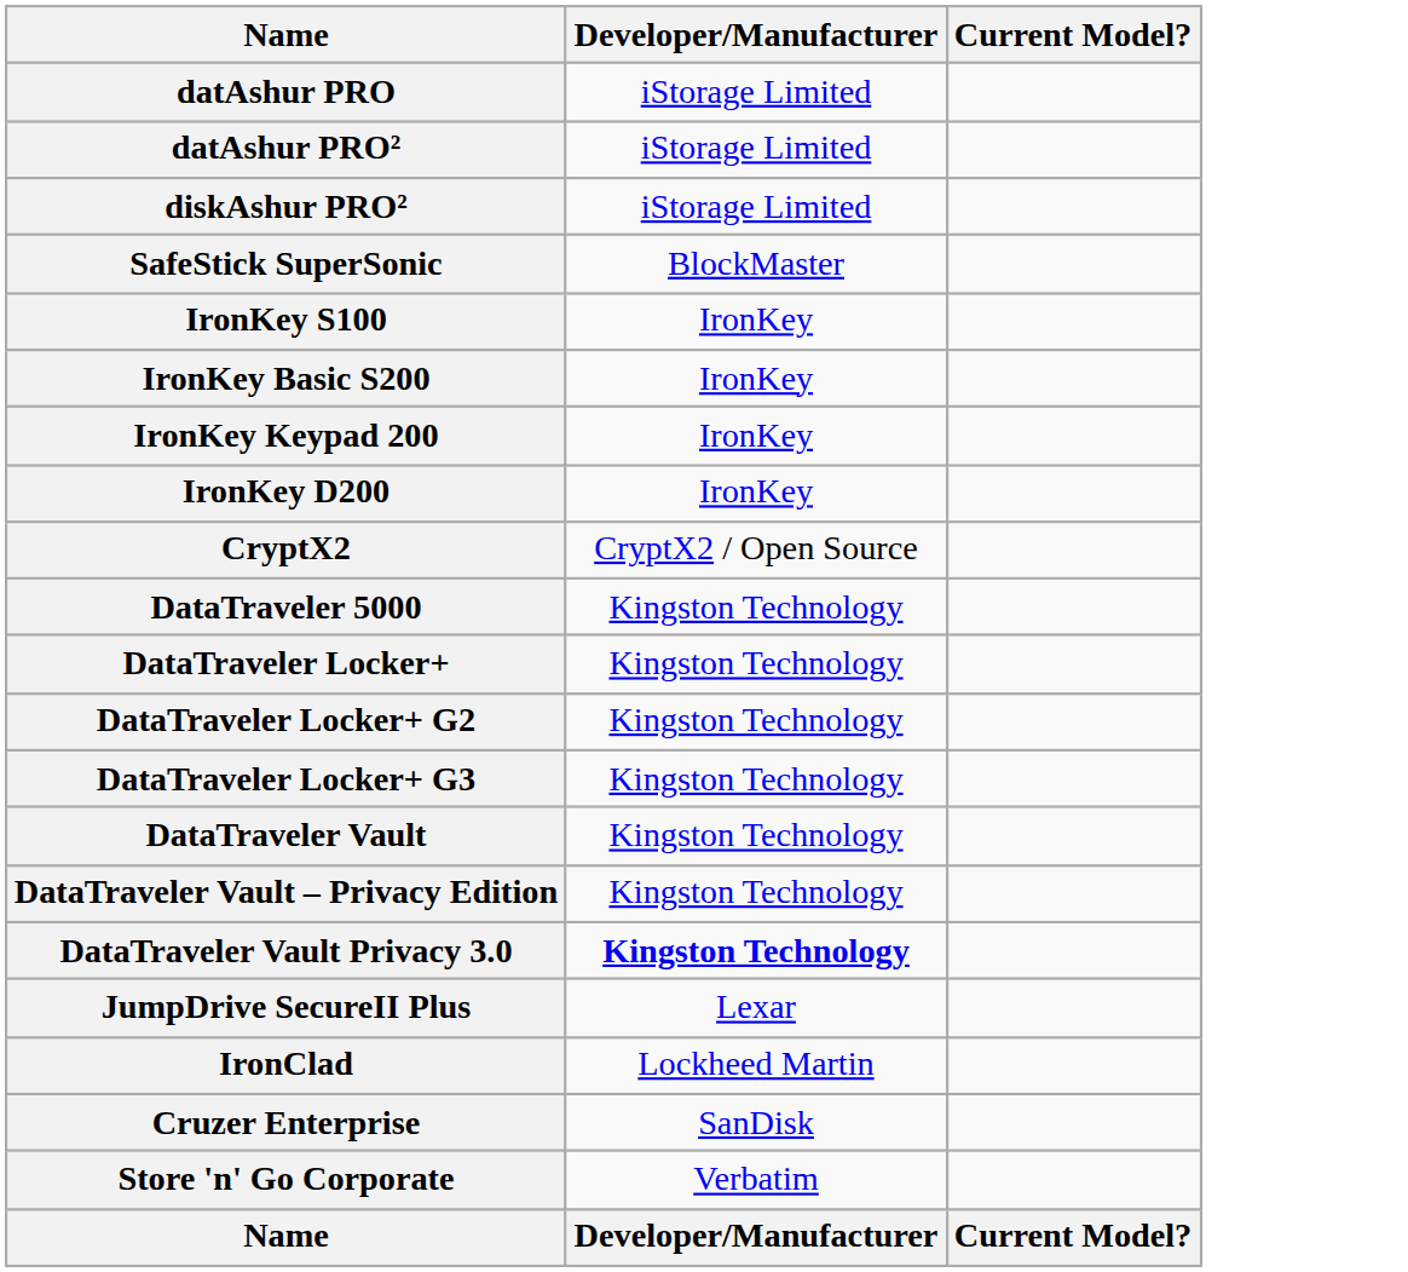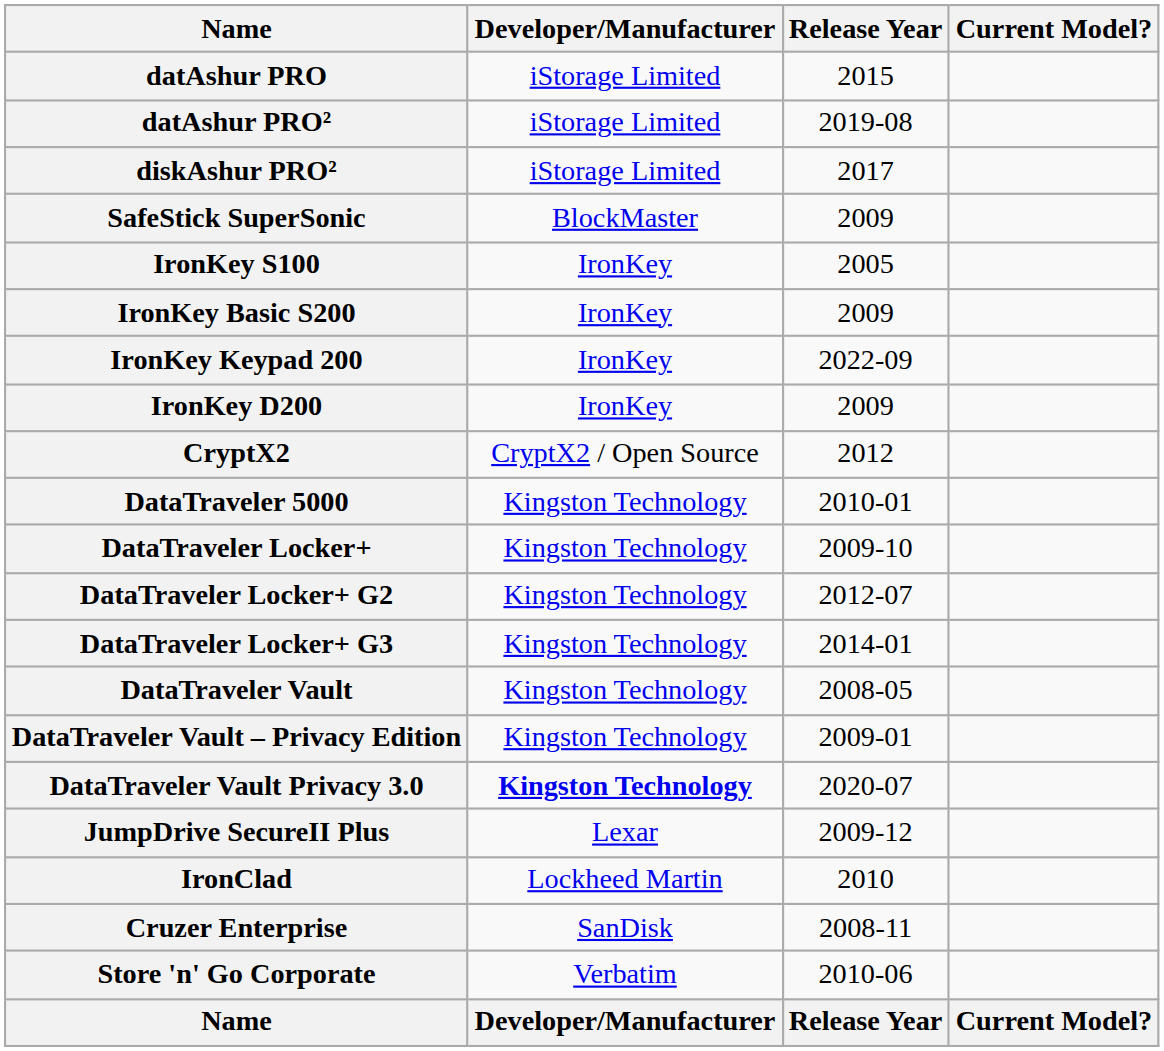 <table class="wikitable sortable" style="text-align: center; font-size: smaller; table-layout: fixed;">
 <tr>
 <th>Name</th>
 <th>Developer/Manufacturer</th>
+<th>Release Year</th>
 <th>Current Model?</th>
 </tr>
 <tr>
 <th>datAshur PRO</th>
 <td><a href='#'>iStorage Limited</a></td>
+<td>2015</td>
 <td></td>
 </tr>
 <tr>
 <th>datAshur PRO²</th>
 <td><a href='#'>iStorage Limited</a></td>
+<td>2019-08</td>
 <td></td>
 </tr>
 <tr>
 <th>diskAshur PRO²</th>
 <td><a href='#'>iStorage Limited</a></td>
+<td>2017</td>
 <td></td>
 </tr>
 <tr>
 <th>SafeStick SuperSonic</th>
 <td><a href='#'>BlockMaster</a></td>
+<td>2009</td>
 <td></td>
 </tr>
 <tr>
 <th>IronKey S100</th>
 <td><a href='#'>IronKey</a></td>
+<td>2005</td>
 <td></td>
 </tr>
 <tr>
 <th>IronKey Basic S200</th>
 <td><a href='#'>IronKey</a></td>
+<td>2009</td>
 <td></td>
 </tr>
 <tr>
 <th>IronKey Keypad 200</th>
 <td><a href='#'>IronKey</a></td>
+<td>2022-09</td>
 <td></td>
 </tr>
 <tr>
 <th>IronKey D200</th>
 <td><a href='#'>IronKey</a></td>
+<td>2009</td>
 <td></td>
 </tr>
 <tr>
 <th>CryptX2</th>
 <td><a href='#'>CryptX2</a> / Open Source</td>
+<td>2012</td>
 <td></td>
 </tr>
 <tr>
 <th>DataTraveler 5000</th>
 <td><a href='#'>Kingston Technology</a></td>
+<td>2010-01</td>
 <td></td>
 </tr>
 <tr>
 <th>DataTraveler Locker+</th>
 <td><a href='#'>Kingston Technology</a></td>
+<td>2009-10</td>
 <td></td>
 </tr>
 <tr>
 <th>DataTraveler Locker+ G2</th>
 <td><a href='#'>Kingston Technology</a></td>
+<td>2012-07</td>
 <td></td>
 </tr>
 <tr>
 <th>DataTraveler Locker+ G3</th>
 <td><a href='#'>Kingston Technology</a></td>
+<td>2014-01</td>
 <td></td>
 </tr>
 <tr>
 <th>DataTraveler Vault</th>
 <td><a href='#'>Kingston Technology</a></td>
+<td>2008-05</td>
 <td></td>
 </tr>
 <tr>
 <th>DataTraveler Vault – Privacy Edition</th>
 <td><a href='#'>Kingston Technology</a></td>
+<td>2009-01</td>
 <td></td>
 </tr>
 <tr>
 <th>DataTraveler Vault Privacy 3.0</th>
 <td><strong><a href='#'>Kingston Technology</a></strong></td>
+<td>2020-07</td>
 <td></td>
 </tr>
 <tr>
 <th>JumpDrive SecureII Plus</th>
 <td><a href='#'>Lexar</a></td>
+<td>2009-12</td>
 <td></td>
 </tr>
 <tr>
 <th>IronClad</th>
 <td><a href='#'>Lockheed Martin</a></td>
+<td>2010</td>
 <td></td>
 </tr>
 <tr>
 <th>Cruzer Enterprise</th>
 <td><a href='#'>SanDisk</a></td>
+<td>2008-11</td>
 <td></td>
 </tr>
 <tr>
 <th>Store 'n' Go Corporate</th>
 <td><a href='#'>Verbatim</a></td>
+<td>2010-06</td>
 <td></td>
 </tr>
 <tr class="sortbottom">
 <th>Name</th>
 <th>Developer/Manufacturer</th>
+<th>Release Year</th>
 <th>Current Model?</th>
 </tr>
 </table>
